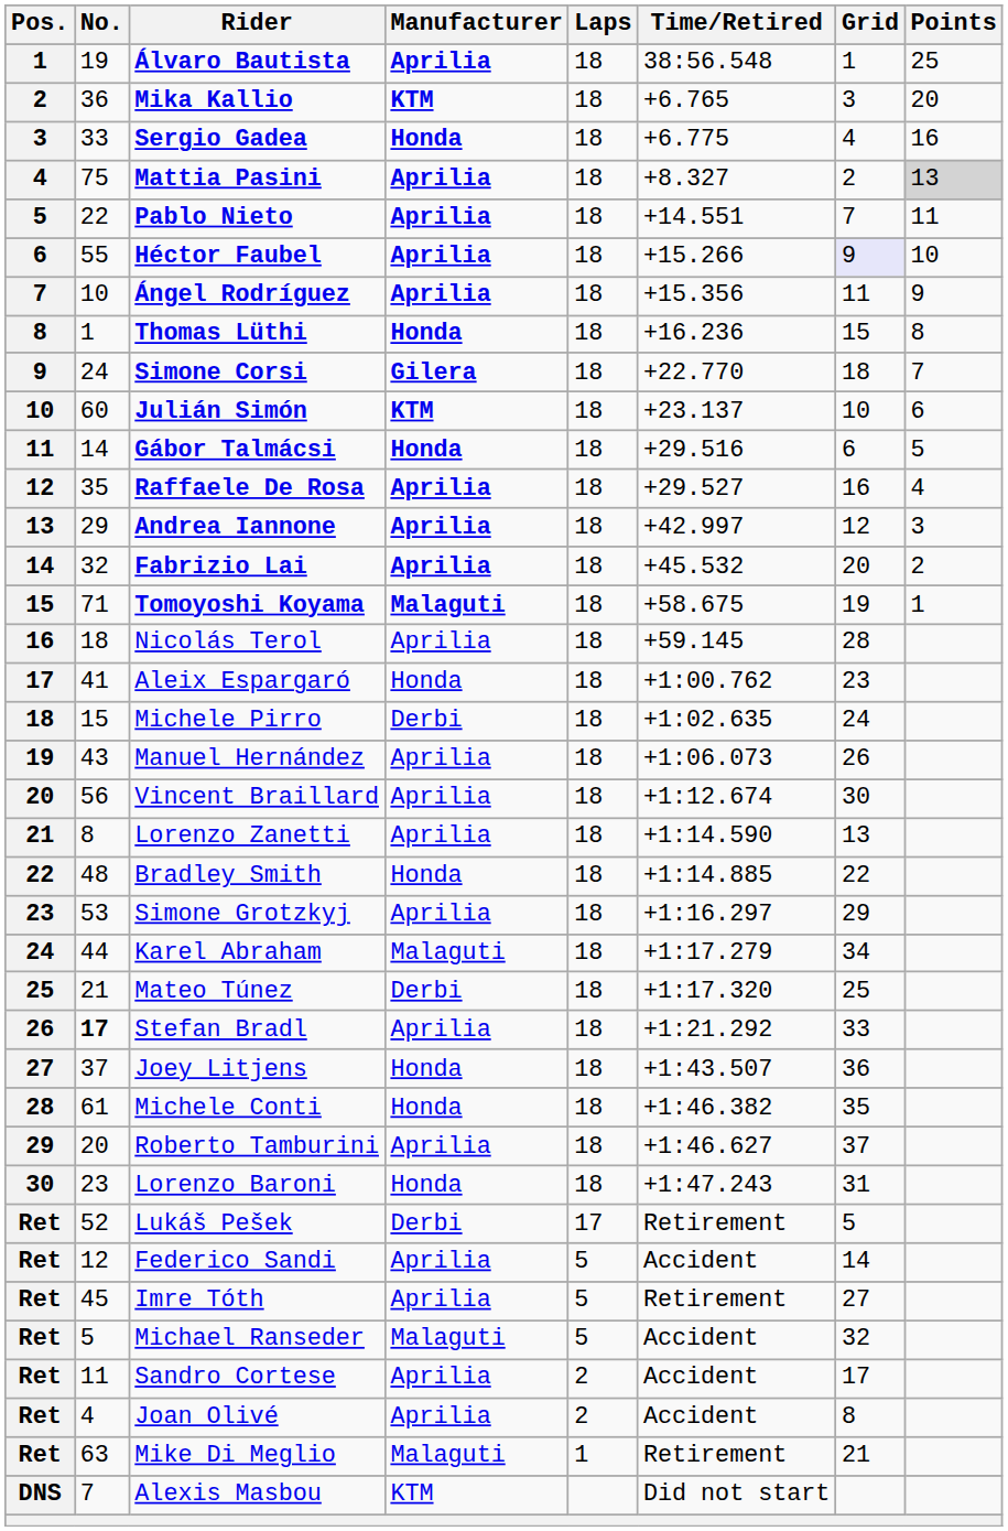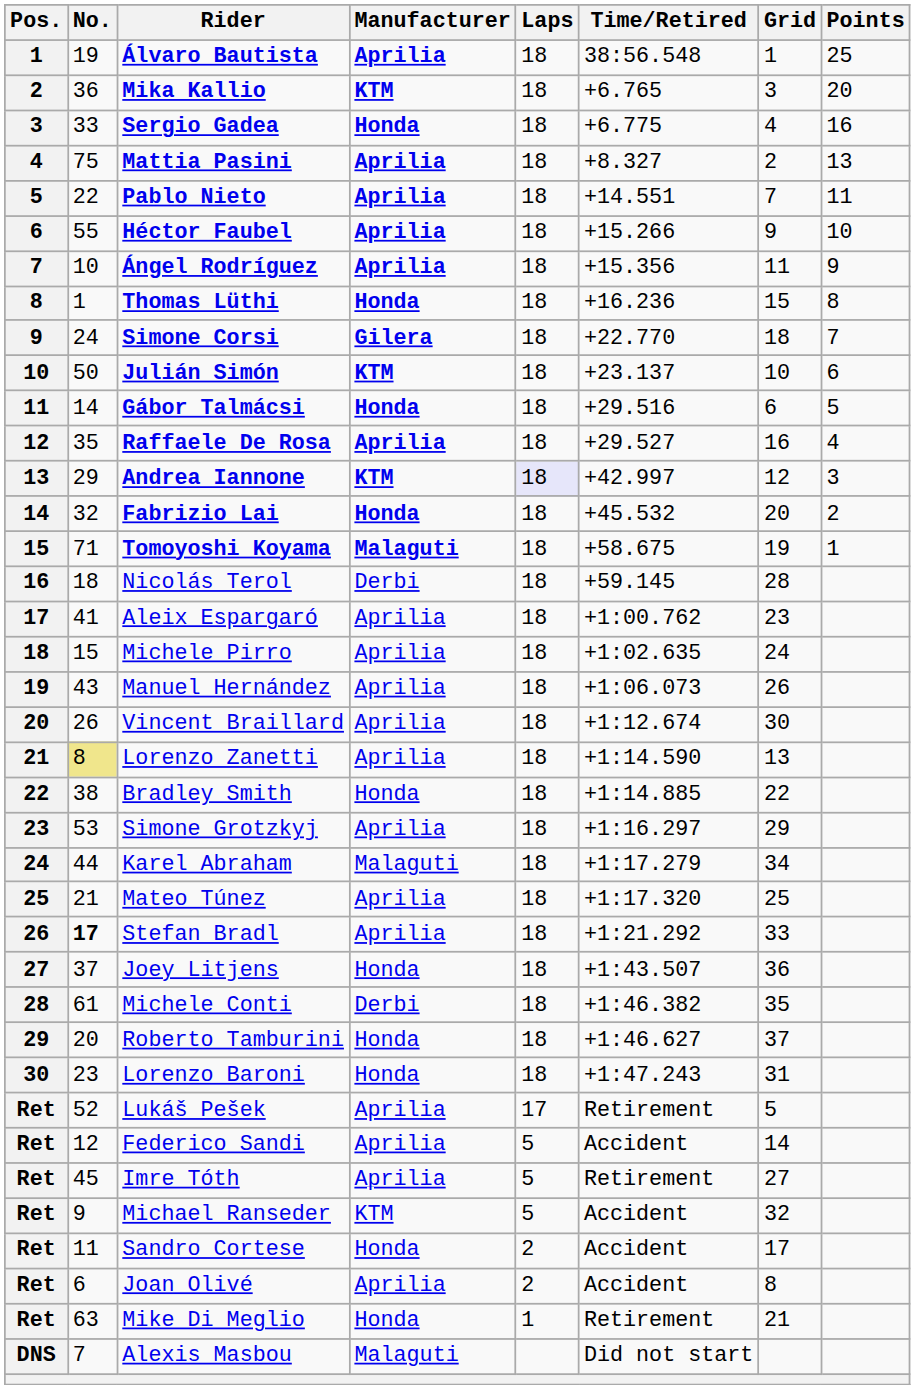 <table class="wikitable" style="font-size: 95%;">
 <tr>
 <th>Pos.</th>
 <th>No.</th>
 <th>Rider</th>
 <th>Manufacturer</th>
 <th>Laps</th>
 <th>Time/Retired</th>
 <th>Grid</th>
 <th>Points</th>
 </tr>
 <tr>
 <th>1</th>
 <td>19</td>
 <td> <strong><a href='#'>Álvaro Bautista</a></strong></td>
 <td><strong><a href='#'>Aprilia</a></strong></td>
 <td>18</td>
 <td>38:56.548</td>
 <td>1</td>
 <td>25</td>
 </tr>
 <tr>
 <th>2</th>
 <td>36</td>
 <td> <strong><a href='#'>Mika Kallio</a></strong></td>
 <td><strong><a href='#'>KTM</a></strong></td>
 <td>18</td>
 <td>+6.765</td>
 <td>3</td>
 <td>20</td>
 </tr>
 <tr>
 <th>3</th>
 <td>33</td>
 <td> <strong><a href='#'>Sergio Gadea</a></strong></td>
 <td><strong><a href='#'>Honda</a></strong></td>
 <td>18</td>
 <td>+6.775</td>
 <td>4</td>
 <td>16</td>
 </tr>
 <tr>
 <th>4</th>
 <td>75</td>
 <td> <strong><a href='#'>Mattia Pasini</a></strong></td>
 <td><strong><a href='#'>Aprilia</a></strong></td>
 <td>18</td>
 <td>+8.327</td>
 <td>2</td>
-<td style="background: lightgrey;">13</td>
+<td>13</td>
 </tr>
 <tr>
 <th>5</th>
 <td>22</td>
 <td> <strong><a href='#'>Pablo Nieto</a></strong></td>
 <td><strong><a href='#'>Aprilia</a></strong></td>
 <td>18</td>
 <td>+14.551</td>
 <td>7</td>
 <td>11</td>
 </tr>
 <tr>
 <th>6</th>
 <td>55</td>
 <td> <strong><a href='#'>Héctor Faubel</a></strong></td>
 <td><strong><a href='#'>Aprilia</a></strong></td>
 <td>18</td>
 <td>+15.266</td>
-<td style="background: lavender;">9</td>
+<td>9</td>
 <td>10</td>
 </tr>
 <tr>
 <th>7</th>
 <td>10</td>
 <td> <strong><a href='#'>Ángel Rodríguez</a></strong></td>
 <td><strong><a href='#'>Aprilia</a></strong></td>
 <td>18</td>
 <td>+15.356</td>
 <td>11</td>
 <td>9</td>
 </tr>
 <tr>
 <th>8</th>
 <td>1</td>
 <td> <strong><a href='#'>Thomas Lüthi</a></strong></td>
 <td><strong><a href='#'>Honda</a></strong></td>
 <td>18</td>
 <td>+16.236</td>
 <td>15</td>
 <td>8</td>
 </tr>
 <tr>
 <th>9</th>
 <td>24</td>
 <td> <strong><a href='#'>Simone Corsi</a></strong></td>
 <td><strong><a href='#'>Gilera</a></strong></td>
 <td>18</td>
 <td>+22.770</td>
 <td>18</td>
 <td>7</td>
 </tr>
 <tr>
 <th>10</th>
-<td>60</td>
+<td>50</td>
 <td> <strong><a href='#'>Julián Simón</a></strong></td>
 <td><strong><a href='#'>KTM</a></strong></td>
 <td>18</td>
 <td>+23.137</td>
 <td>10</td>
 <td>6</td>
 </tr>
 <tr>
 <th>11</th>
 <td>14</td>
 <td> <strong><a href='#'>Gábor Talmácsi</a></strong></td>
 <td><strong><a href='#'>Honda</a></strong></td>
 <td>18</td>
 <td>+29.516</td>
 <td>6</td>
 <td>5</td>
 </tr>
 <tr>
 <th>12</th>
 <td>35</td>
 <td> <strong><a href='#'>Raffaele De Rosa</a></strong></td>
 <td><strong><a href='#'>Aprilia</a></strong></td>
 <td>18</td>
 <td>+29.527</td>
 <td>16</td>
 <td>4</td>
 </tr>
 <tr>
 <th>13</th>
 <td>29</td>
 <td> <strong><a href='#'>Andrea Iannone</a></strong></td>
-<td><strong><a href='#'>Aprilia</a></strong></td>
-<td>18</td>
+<td><strong><a href='#'>KTM</a></strong></td>
+<td style="background: lavender;">18</td>
 <td>+42.997</td>
 <td>12</td>
 <td>3</td>
 </tr>
 <tr>
 <th>14</th>
 <td>32</td>
 <td> <strong><a href='#'>Fabrizio Lai</a></strong></td>
-<td><strong><a href='#'>Aprilia</a></strong></td>
+<td><strong><a href='#'>Honda</a></strong></td>
 <td>18</td>
 <td>+45.532</td>
 <td>20</td>
 <td>2</td>
 </tr>
 <tr>
 <th>15</th>
 <td>71</td>
 <td> <strong><a href='#'>Tomoyoshi Koyama</a></strong></td>
 <td><strong><a href='#'>Malaguti</a></strong></td>
 <td>18</td>
 <td>+58.675</td>
 <td>19</td>
 <td>1</td>
 </tr>
 <tr>
 <th>16</th>
 <td>18</td>
 <td> <a href='#'>Nicolás Terol</a></td>
-<td><a href='#'>Aprilia</a></td>
+<td><a href='#'>Derbi</a></td>
 <td>18</td>
 <td>+59.145</td>
 <td>28</td>
 <td></td>
 </tr>
 <tr>
 <th>17</th>
 <td>41</td>
 <td> <a href='#'>Aleix Espargaró</a></td>
-<td><a href='#'>Honda</a></td>
+<td><a href='#'>Aprilia</a></td>
 <td>18</td>
 <td>+1:00.762</td>
 <td>23</td>
 <td></td>
 </tr>
 <tr>
 <th>18</th>
 <td>15</td>
 <td> <a href='#'>Michele Pirro</a></td>
-<td><a href='#'>Derbi</a></td>
+<td><a href='#'>Aprilia</a></td>
 <td>18</td>
 <td>+1:02.635</td>
 <td>24</td>
 <td></td>
 </tr>
 <tr>
 <th>19</th>
 <td>43</td>
 <td> <a href='#'>Manuel Hernández</a></td>
 <td><a href='#'>Aprilia</a></td>
 <td>18</td>
 <td>+1:06.073</td>
 <td>26</td>
 <td></td>
 </tr>
 <tr>
 <th>20</th>
-<td>56</td>
+<td>26</td>
 <td> <a href='#'>Vincent Braillard</a></td>
 <td><a href='#'>Aprilia</a></td>
 <td>18</td>
 <td>+1:12.674</td>
 <td>30</td>
 <td></td>
 </tr>
 <tr>
 <th>21</th>
-<td>8</td>
+<td style="background: khaki;">8</td>
 <td> <a href='#'>Lorenzo Zanetti</a></td>
 <td><a href='#'>Aprilia</a></td>
 <td>18</td>
 <td>+1:14.590</td>
 <td>13</td>
 <td></td>
 </tr>
 <tr>
 <th>22</th>
-<td>48</td>
+<td>38</td>
 <td> <a href='#'>Bradley Smith</a></td>
 <td><a href='#'>Honda</a></td>
 <td>18</td>
 <td>+1:14.885</td>
 <td>22</td>
 <td></td>
 </tr>
 <tr>
 <th>23</th>
 <td>53</td>
 <td> <a href='#'>Simone Grotzkyj</a></td>
 <td><a href='#'>Aprilia</a></td>
 <td>18</td>
 <td>+1:16.297</td>
 <td>29</td>
 <td></td>
 </tr>
 <tr>
 <th>24</th>
 <td>44</td>
 <td> <a href='#'>Karel Abraham</a></td>
 <td><a href='#'>Malaguti</a></td>
 <td>18</td>
 <td>+1:17.279</td>
 <td>34</td>
 <td></td>
 </tr>
 <tr>
 <th>25</th>
 <td>21</td>
 <td> <a href='#'>Mateo Túnez</a></td>
-<td><a href='#'>Derbi</a></td>
+<td><a href='#'>Aprilia</a></td>
 <td>18</td>
 <td>+1:17.320</td>
 <td>25</td>
 <td></td>
 </tr>
 <tr>
 <th>26</th>
 <td><strong>17</strong></td>
 <td> <a href='#'>Stefan Bradl</a></td>
 <td><a href='#'>Aprilia</a></td>
 <td>18</td>
 <td>+1:21.292</td>
 <td>33</td>
 <td></td>
 </tr>
 <tr>
 <th>27</th>
 <td>37</td>
 <td> <a href='#'>Joey Litjens</a></td>
 <td><a href='#'>Honda</a></td>
 <td>18</td>
 <td>+1:43.507</td>
 <td>36</td>
 <td></td>
 </tr>
 <tr>
 <th>28</th>
 <td>61</td>
 <td> <a href='#'>Michele Conti</a></td>
-<td><a href='#'>Honda</a></td>
+<td><a href='#'>Derbi</a></td>
 <td>18</td>
 <td>+1:46.382</td>
 <td>35</td>
 <td></td>
 </tr>
 <tr>
 <th>29</th>
 <td>20</td>
 <td> <a href='#'>Roberto Tamburini</a></td>
-<td><a href='#'>Aprilia</a></td>
+<td><a href='#'>Honda</a></td>
 <td>18</td>
 <td>+1:46.627</td>
 <td>37</td>
 <td></td>
 </tr>
 <tr>
 <th>30</th>
 <td>23</td>
 <td> <a href='#'>Lorenzo Baroni</a></td>
 <td><a href='#'>Honda</a></td>
 <td>18</td>
 <td>+1:47.243</td>
 <td>31</td>
 <td></td>
 </tr>
 <tr>
 <th>Ret</th>
 <td>52</td>
 <td> <a href='#'>Lukáš Pešek</a></td>
-<td><a href='#'>Derbi</a></td>
+<td><a href='#'>Aprilia</a></td>
 <td>17</td>
 <td>Retirement</td>
 <td>5</td>
 <td></td>
 </tr>
 <tr>
 <th>Ret</th>
 <td>12</td>
 <td> <a href='#'>Federico Sandi</a></td>
 <td><a href='#'>Aprilia</a></td>
 <td>5</td>
 <td>Accident</td>
 <td>14</td>
 <td></td>
 </tr>
 <tr>
 <th>Ret</th>
 <td>45</td>
 <td> <a href='#'>Imre Tóth</a></td>
 <td><a href='#'>Aprilia</a></td>
 <td>5</td>
 <td>Retirement</td>
 <td>27</td>
 <td></td>
 </tr>
 <tr>
 <th>Ret</th>
-<td>5</td>
+<td>9</td>
 <td> <a href='#'>Michael Ranseder</a></td>
-<td><a href='#'>Malaguti</a></td>
+<td><a href='#'>KTM</a></td>
 <td>5</td>
 <td>Accident</td>
 <td>32</td>
 <td></td>
 </tr>
 <tr>
 <th>Ret</th>
 <td>11</td>
 <td> <a href='#'>Sandro Cortese</a></td>
-<td><a href='#'>Aprilia</a></td>
+<td><a href='#'>Honda</a></td>
 <td>2</td>
 <td>Accident</td>
 <td>17</td>
 <td></td>
 </tr>
 <tr>
 <th>Ret</th>
-<td>4</td>
+<td>6</td>
 <td> <a href='#'>Joan Olivé</a></td>
 <td><a href='#'>Aprilia</a></td>
 <td>2</td>
 <td>Accident</td>
 <td>8</td>
 <td></td>
 </tr>
 <tr>
 <th>Ret</th>
 <td>63</td>
 <td> <a href='#'>Mike Di Meglio</a></td>
-<td><a href='#'>Malaguti</a></td>
+<td><a href='#'>Honda</a></td>
 <td>1</td>
 <td>Retirement</td>
 <td>21</td>
 <td></td>
 </tr>
 <tr>
 <th>DNS</th>
 <td>7</td>
 <td> <a href='#'>Alexis Masbou</a></td>
-<td><a href='#'>KTM</a></td>
+<td><a href='#'>Malaguti</a></td>
 <td></td>
 <td>Did not start</td>
 <td></td>
 <td></td>
 </tr>
 <tr>
 <th colspan=8></th>
 </tr>
 <tr>
 </tr>
 </table>
